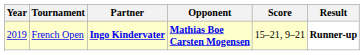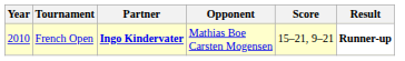 <table class="sortable wikitable" style="font-size: 90%;">
 <tr>
 <th>Year</th>
 <th>Tournament</th>
 <th>Partner</th>
 <th>Opponent</th>
 <th>Score</th>
 <th>Result</th>
 </tr>
 <tr style="background:#FFFFCC">
-<td align="center"><a href='#'>2019</a></td>
+<td align="center"><a href='#'>2010</a></td>
 <td align="left"><a href='#'>French Open</a></td>
 <td align="left"><strong> <a href='#'>Ingo Kindervater</a></strong></td>
-<td align="left"><strong> <a href='#'>Mathias Boe</a><br> <a href='#'>Carsten Mogensen</a></strong></td>
+<td align="left"> <a href='#'>Mathias Boe</a><br> <a href='#'>Carsten Mogensen</a></td>
 <td align="left">15–21, 9–21</td>
 <td style="text-align: left; background:white"> <strong>Runner-up</strong></td>
 </tr>
 </table>
